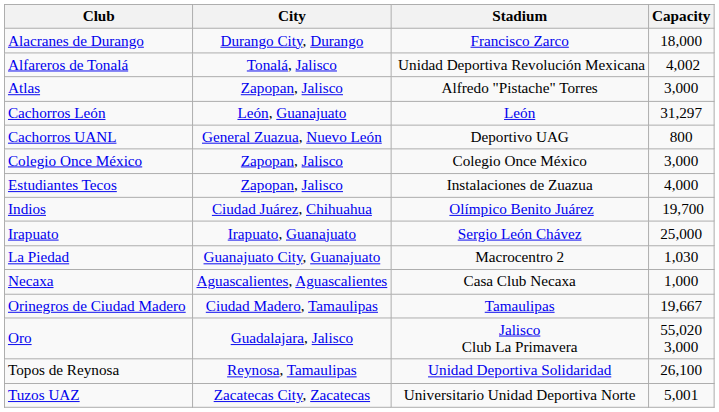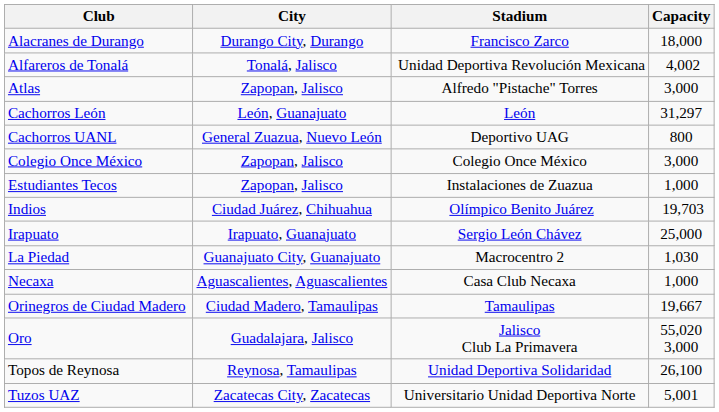 <table class="wikitable sortable" style="text-align: center;">
 <tr>
 <th>Club</th>
 <th>City</th>
 <th>Stadium</th>
 <th>Capacity</th>
 </tr>
 <tr>
 <td align="left"><a href='#'>Alacranes de Durango</a></td>
 <td><a href='#'>Durango City</a>, <a href='#'>Durango</a></td>
 <td><a href='#'>Francisco Zarco</a></td>
 <td>18,000</td>
 </tr>
 <tr>
 <td align="left"><a href='#'>Alfareros de Tonalá</a> </td>
 <td> <a href='#'>Tonalá</a>, <a href='#'>Jalisco</a> </td>
 <td> Unidad Deportiva Revolución Mexicana</td>
 <td> 4,002</td>
 </tr>
 <tr>
 <td align="left"><a href='#'>Atlas</a></td>
 <td><a href='#'>Zapopan</a>, <a href='#'>Jalisco</a></td>
 <td>Alfredo "Pistache" Torres</td>
 <td>3,000</td>
 </tr>
 <tr>
 <td align="left"><a href='#'>Cachorros León</a> </td>
 <td> <a href='#'>León</a>, <a href='#'>Guanajuato</a> </td>
 <td> <a href='#'>León</a> </td>
 <td>31,297</td>
 </tr>
 <tr>
 <td align="left"><a href='#'>Cachorros UANL</a></td>
 <td><a href='#'>General Zuazua</a>, <a href='#'>Nuevo León</a></td>
 <td>Deportivo UAG</td>
 <td>800</td>
 </tr>
 <tr>
 <td align="left"><a href='#'>Colegio Once México</a></td>
 <td><a href='#'>Zapopan</a>, <a href='#'>Jalisco</a></td>
 <td>Colegio Once México</td>
 <td>3,000</td>
 </tr>
 <tr>
 <td align="left"><a href='#'>Estudiantes Tecos</a></td>
 <td><a href='#'>Zapopan</a>, <a href='#'>Jalisco</a></td>
 <td>Instalaciones de Zuazua</td>
-<td>4,000</td>
+<td>1,000</td>
 </tr>
 <tr>
 <td align="left"><a href='#'>Indios</a></td>
 <td> <a href='#'>Ciudad Juárez</a>, <a href='#'>Chihuahua</a> </td>
 <td> <a href='#'>Olímpico Benito Juárez</a></td>
-<td> 19,700</td>
+<td> 19,703</td>
 </tr>
 <tr>
 <td align="left"><a href='#'>Irapuato</a></td>
 <td><a href='#'>Irapuato</a>, <a href='#'>Guanajuato</a></td>
 <td><a href='#'>Sergio León Chávez</a></td>
 <td>25,000</td>
 </tr>
 <tr>
 <td align="left"><a href='#'>La Piedad</a></td>
 <td><a href='#'>Guanajuato City</a>, <a href='#'>Guanajuato</a></td>
 <td>Macrocentro 2</td>
 <td>1,030</td>
 </tr>
 <tr>
 <td align="left"><a href='#'>Necaxa</a></td>
 <td><a href='#'>Aguascalientes</a>, <a href='#'>Aguascalientes</a></td>
 <td>Casa Club Necaxa</td>
 <td>1,000</td>
 </tr>
 <tr>
 <td align="left"><a href='#'>Orinegros de Ciudad Madero</a> </td>
 <td> <a href='#'>Ciudad Madero</a>, <a href='#'>Tamaulipas</a> </td>
 <td> <a href='#'>Tamaulipas</a> </td>
 <td>19,667</td>
 </tr>
 <tr>
 <td align="left"><a href='#'>Oro</a></td>
 <td><a href='#'>Guadalajara</a>, <a href='#'>Jalisco</a></td>
 <td><a href='#'>Jalisco</a><br>Club La Primavera</td>
 <td>55,020<br>3,000</td>
 </tr>
 <tr>
 <td align="left">Topos de Reynosa</td>
 <td><a href='#'>Reynosa</a>, <a href='#'>Tamaulipas</a></td>
 <td><a href='#'>Unidad Deportiva Solidaridad</a></td>
 <td>26,100</td>
 </tr>
 <tr>
 <td align="left"><a href='#'>Tuzos UAZ</a></td>
 <td><a href='#'>Zacatecas City</a>, <a href='#'>Zacatecas</a></td>
 <td>Universitario Unidad Deportiva Norte</td>
 <td>5,001</td>
 </tr>
 </table>
